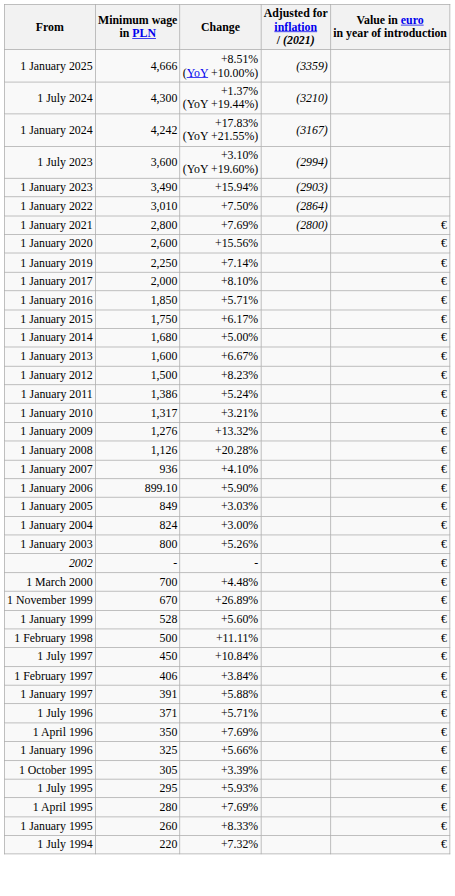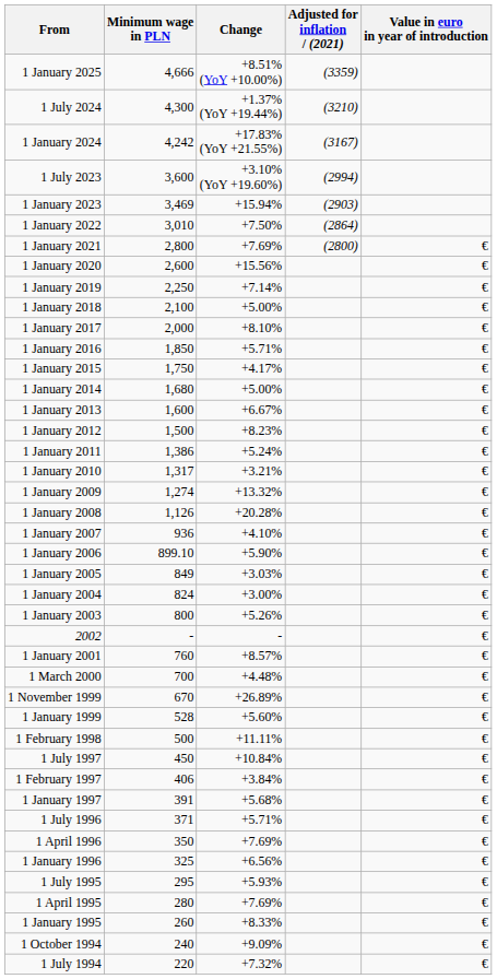 <table class=wikitable style="text-align:right">
 <tr>
 <th>From</th>
 <th>Minimum wage <br>in <a href='#'>PLN</a></th>
 <th>Change</th>
 <th>Adjusted for<br><a href='#'>inflation</a><br> / <em>(2021)</em></th>
 <th>Value in <a href='#'>euro</a> <br>in year of introduction</th>
 </tr>
 <tr>
 <td>1 January 2025</td>
 <td>4,666</td>
 <td>+8.51%<br>(<a href='#'>YoY</a> +10.00%)</td>
 <td> <em>(3359)</em></td>
 <td></td>
 </tr>
 <tr>
 <td>1 July 2024</td>
 <td>4,300</td>
 <td>+1.37%<br>(YoY +19.44%)</td>
 <td> <em>(3210)</em></td>
 <td></td>
 </tr>
 <tr>
 <td>1 January 2024</td>
 <td>4,242</td>
 <td>+17.83%<br>(YoY +21.55%)</td>
 <td> <em>(3167)</em></td>
 <td></td>
 </tr>
 <tr>
 <td>1 July 2023</td>
 <td>3,600</td>
 <td>+3.10%<br>(YoY +19.60%)</td>
 <td> <em>(2994)</em></td>
 <td></td>
 </tr>
 <tr>
 <td>1 January 2023</td>
-<td>3,490</td>
+<td>3,469</td>
 <td>+15.94%</td>
 <td> <em>(2903)</em></td>
 <td></td>
 </tr>
 <tr>
 <td>1 January 2022</td>
 <td>3,010</td>
 <td>+7.50%</td>
 <td> <em>(2864)</em></td>
 <td></td>
 </tr>
 <tr>
 <td>1 January 2021</td>
 <td>2,800</td>
 <td>+7.69%</td>
 <td><em>(2800)</em><br></td>
 <td>€</td>
 </tr>
 <tr>
 <td>1 January 2020</td>
 <td>2,600</td>
 <td>+15.56%</td>
 <td></td>
 <td>€</td>
 </tr>
 <tr>
 <td>1 January 2019</td>
 <td>2,250</td>
 <td>+7.14%</td>
 <td></td>
 <td>€</td>
 </tr>
 <tr>
+<td>1 January 2018</td>
+<td>2,100</td>
+<td>+5.00%</td>
+<td></td>
+<td>€</td>
+</tr>
+<tr>
 <td>1 January 2017</td>
 <td>2,000</td>
 <td>+8.10%</td>
 <td></td>
 <td>€</td>
 </tr>
 <tr>
 <td>1 January 2016</td>
 <td>1,850</td>
 <td>+5.71%</td>
 <td></td>
 <td>€</td>
 </tr>
 <tr>
 <td>1 January 2015</td>
 <td>1,750</td>
-<td>+6.17%</td>
+<td>+4.17%</td>
 <td></td>
 <td>€</td>
 </tr>
 <tr>
 <td>1 January 2014</td>
 <td>1,680</td>
 <td>+5.00%</td>
 <td></td>
 <td>€</td>
 </tr>
 <tr>
 <td>1 January 2013</td>
 <td>1,600</td>
 <td>+6.67%</td>
 <td></td>
 <td>€</td>
 </tr>
 <tr>
 <td>1 January 2012</td>
 <td>1,500</td>
 <td>+8.23%</td>
 <td></td>
 <td>€</td>
 </tr>
 <tr>
 <td>1 January 2011</td>
 <td>1,386</td>
 <td>+5.24%</td>
 <td></td>
 <td>€</td>
 </tr>
 <tr>
 <td>1 January 2010</td>
 <td>1,317</td>
 <td>+3.21%</td>
 <td></td>
 <td>€</td>
 </tr>
 <tr>
 <td>1 January 2009</td>
-<td>1,276</td>
+<td>1,274</td>
 <td>+13.32%</td>
 <td></td>
 <td>€</td>
 </tr>
 <tr>
 <td>1 January 2008</td>
 <td>1,126</td>
 <td>+20.28%</td>
 <td></td>
 <td>€</td>
 </tr>
 <tr>
 <td>1 January 2007</td>
 <td>936</td>
 <td>+4.10%</td>
 <td></td>
 <td>€</td>
 </tr>
 <tr>
 <td>1 January 2006</td>
 <td>899.10</td>
 <td>+5.90%</td>
 <td></td>
 <td>€</td>
 </tr>
 <tr>
 <td>1 January 2005</td>
 <td>849</td>
 <td>+3.03%</td>
 <td></td>
 <td>€</td>
 </tr>
 <tr>
 <td>1 January 2004</td>
 <td>824</td>
 <td>+3.00%</td>
 <td></td>
 <td>€</td>
 </tr>
 <tr>
 <td>1 January 2003</td>
 <td>800</td>
 <td>+5.26%</td>
 <td></td>
 <td>€</td>
 </tr>
 <tr>
 <td><em>2002</em></td>
 <td>-</td>
 <td>-</td>
 <td></td>
 <td>€</td>
 </tr>
 <tr>
+<td>1 January 2001</td>
+<td>760</td>
+<td>+8.57%</td>
+<td></td>
+<td>€</td>
+</tr>
+<tr>
 <td>1 March 2000</td>
 <td>700</td>
 <td>+4.48%</td>
 <td></td>
 <td>€</td>
 </tr>
 <tr>
 <td>1 November 1999</td>
 <td>670</td>
 <td>+26.89%</td>
 <td></td>
 <td>€</td>
 </tr>
 <tr>
 <td>1 January 1999</td>
 <td>528</td>
 <td>+5.60%</td>
 <td></td>
 <td>€</td>
 </tr>
 <tr>
 <td>1 February 1998</td>
 <td>500</td>
 <td>+11.11%</td>
 <td></td>
 <td>€</td>
 </tr>
 <tr>
 <td>1 July 1997</td>
 <td>450</td>
 <td>+10.84%</td>
 <td></td>
 <td>€</td>
 </tr>
 <tr>
 <td>1 February 1997</td>
 <td>406</td>
 <td>+3.84%</td>
 <td></td>
 <td>€</td>
 </tr>
 <tr>
 <td>1 January 1997</td>
 <td>391</td>
-<td>+5.88%</td>
+<td>+5.68%</td>
 <td></td>
 <td>€</td>
 </tr>
 <tr>
 <td>1 July 1996</td>
 <td>371</td>
 <td>+5.71%</td>
 <td></td>
 <td>€</td>
 </tr>
 <tr>
 <td>1 April 1996</td>
 <td>350</td>
 <td>+7.69%</td>
 <td></td>
 <td>€</td>
 </tr>
 <tr>
 <td>1 January 1996</td>
 <td>325</td>
-<td>+5.66%</td>
-<td></td>
-<td>€</td>
-</tr>
-<tr>
-<td>1 October 1995</td>
-<td>305</td>
-<td>+3.39%</td>
+<td>+6.56%</td>
 <td></td>
 <td>€</td>
 </tr>
 <tr>
 <td>1 July 1995</td>
 <td>295</td>
 <td>+5.93%</td>
 <td></td>
 <td>€</td>
 </tr>
 <tr>
 <td>1 April 1995</td>
 <td>280</td>
 <td>+7.69%</td>
 <td></td>
 <td>€</td>
 </tr>
 <tr>
 <td>1 January 1995</td>
 <td>260</td>
 <td>+8.33%</td>
 <td></td>
 <td>€</td>
 </tr>
 <tr>
+<td>1 October 1994</td>
+<td>240</td>
+<td>+9.09%</td>
+<td></td>
+<td>€</td>
+</tr>
+<tr>
 <td>1 July 1994</td>
 <td>220</td>
 <td>+7.32%</td>
 <td></td>
 <td>€</td>
 </tr>
 </table>
